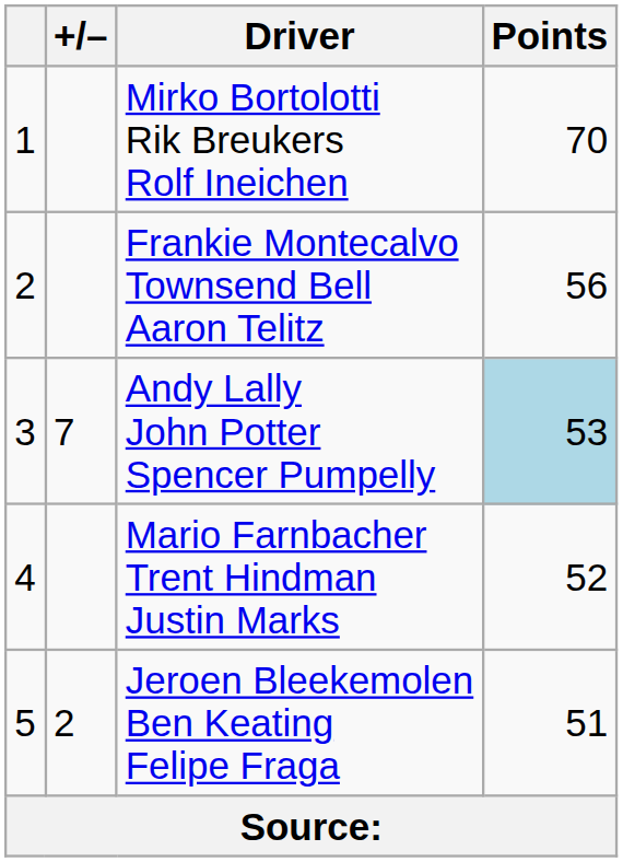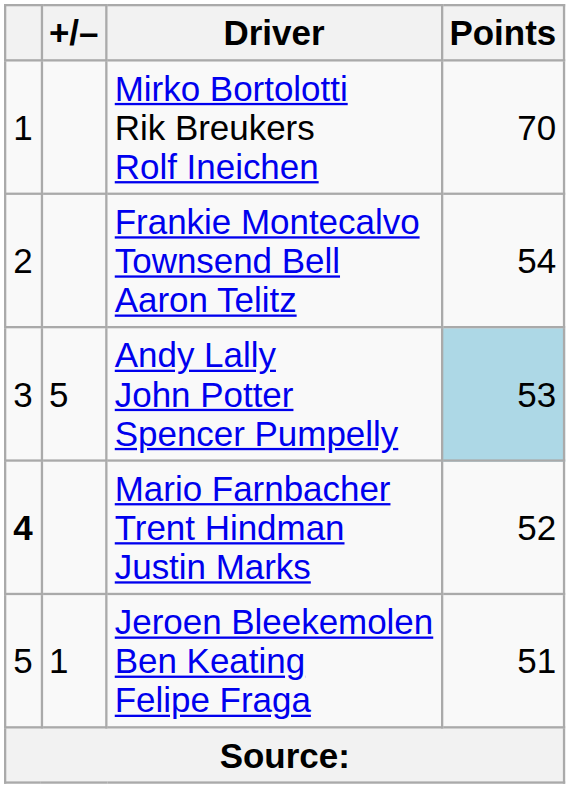 <table class="wikitable" style="font-size: 95%;">
 <tr>
 <th scope="col"></th>
 <th scope="col">+/–</th>
 <th scope="col">Driver</th>
 <th scope="col">Points</th>
 </tr>
 <tr>
 <td align=center>1</td>
 <td align="left"></td>
 <td> <a href='#'>Mirko Bortolotti</a><br> Rik Breukers<br> <a href='#'>Rolf Ineichen</a></td>
 <td align=right>70</td>
 </tr>
 <tr>
 <td align=center>2</td>
 <td align="left"></td>
 <td> <a href='#'>Frankie Montecalvo</a><br> <a href='#'>Townsend Bell</a><br> <a href='#'>Aaron Telitz</a></td>
-<td align=right>56</td>
+<td align=right>54</td>
 </tr>
 <tr>
 <td align=center>3</td>
-<td align="left"> 7</td>
+<td align="left"> 5</td>
 <td> <a href='#'>Andy Lally</a><br> <a href='#'>John Potter</a><br> <a href='#'>Spencer Pumpelly</a></td>
 <td align=right style="background: lightblue;">53</td>
 </tr>
 <tr>
-<td align=center>4</td>
+<td align=center><strong>4</strong></td>
 <td align="left"></td>
 <td> <a href='#'>Mario Farnbacher</a><br> <a href='#'>Trent Hindman</a><br> <a href='#'>Justin Marks</a></td>
 <td align=right>52</td>
 </tr>
 <tr>
 <td align=center>5</td>
-<td align="left"> 2</td>
+<td align="left"> 1</td>
 <td> <a href='#'>Jeroen Bleekemolen</a><br> <a href='#'>Ben Keating</a><br> <a href='#'>Felipe Fraga</a></td>
 <td align=right>51</td>
 </tr>
 <tr>
 <th colspan=5>Source:</th>
 </tr>
 </table>
